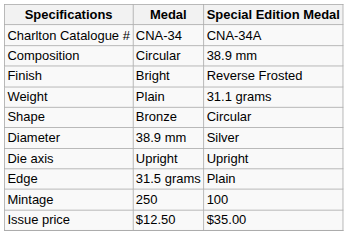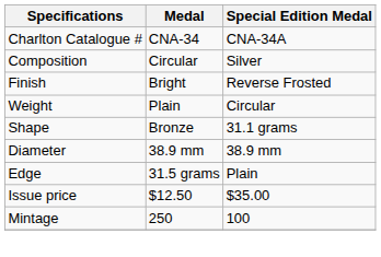 <table class="wikitable">
 <tr>
 <th>Specifications</th>
 <th>Medal</th>
 <th>Special Edition Medal</th>
 </tr>
 <tr>
 <td>Charlton Catalogue #</td>
 <td>CNA-34</td>
 <td>CNA-34A</td>
 </tr>
 <tr>
 <td>Composition</td>
 <td>Circular</td>
-<td>38.9 mm</td>
+<td>Silver</td>
 </tr>
 <tr>
 <td>Finish</td>
 <td>Bright</td>
 <td>Reverse Frosted</td>
 </tr>
 <tr>
 <td>Weight</td>
 <td>Plain</td>
-<td>31.1 grams</td>
+<td>Circular</td>
 </tr>
 <tr>
 <td>Shape</td>
 <td>Bronze</td>
-<td>Circular</td>
+<td>31.1 grams</td>
 </tr>
 <tr>
 <td>Diameter</td>
 <td>38.9 mm</td>
-<td>Silver</td>
-</tr>
-<tr>
-<td>Die axis</td>
-<td>Upright</td>
-<td>Upright</td>
+<td>38.9 mm</td>
 </tr>
 <tr>
 <td>Edge</td>
 <td>31.5 grams</td>
 <td>Plain</td>
 </tr>
 <tr>
+<td>Issue price</td>
+<td>$12.50</td>
+<td>$35.00</td>
+</tr>
+<tr>
 <td>Mintage</td>
 <td>250</td>
 <td>100</td>
 </tr>
 <tr>
-<td>Issue price</td>
-<td>$12.50</td>
-<td>$35.00</td>
-</tr>
-<tr>
 </tr>
 </table>
